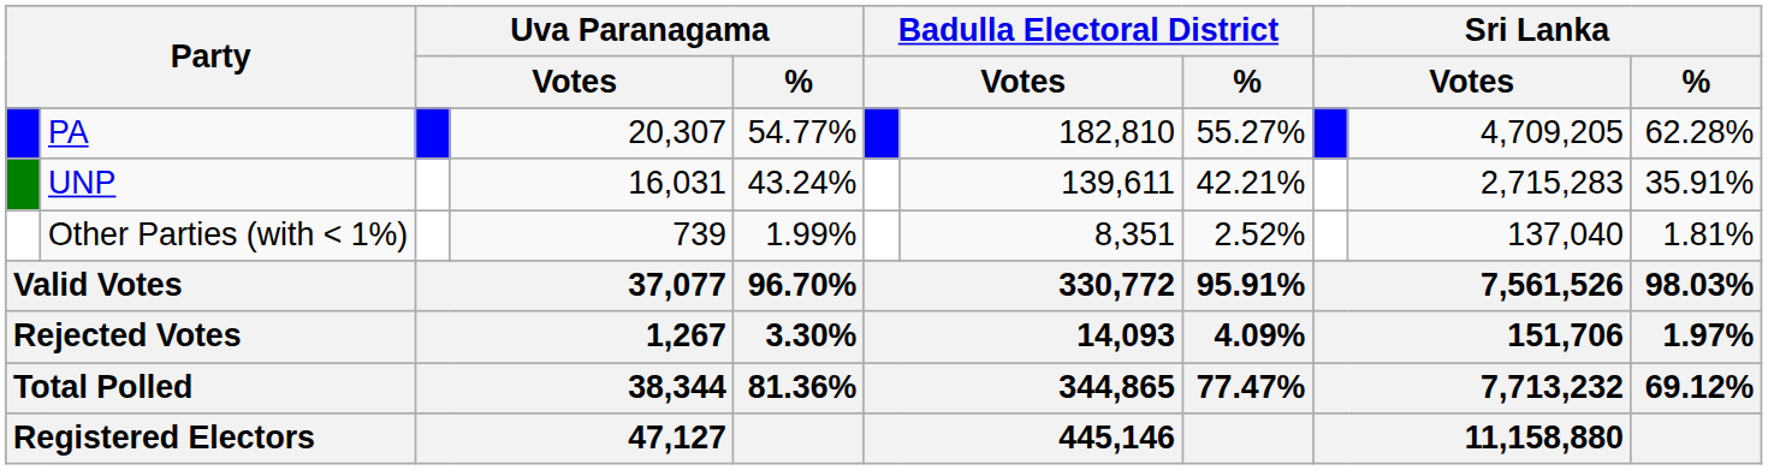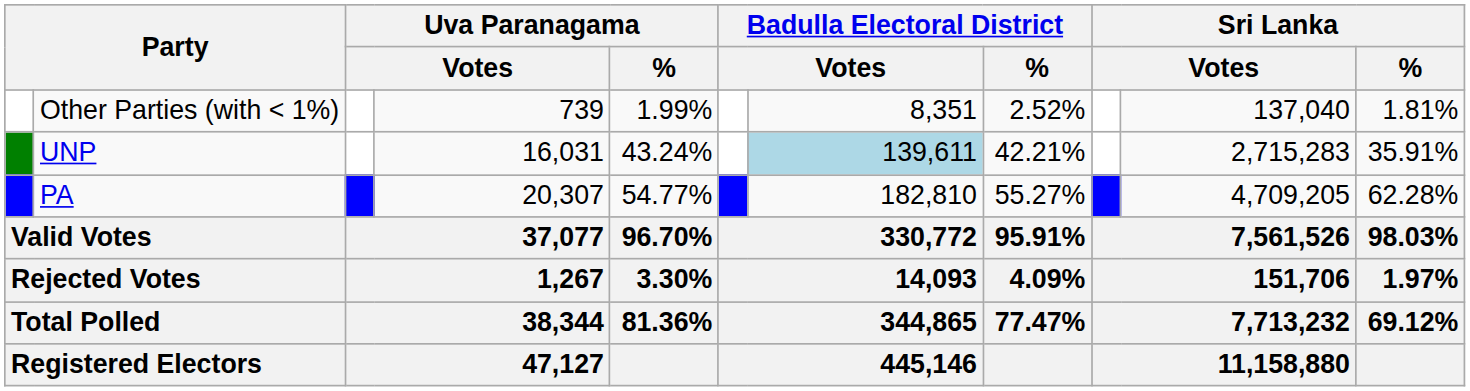 <table class="wikitable">
 <tr>
 <th colspan="2" width="144px"rowspan="2">Party</th>
 <th colspan="3" width="216px">Uva Paranagama</th>
 <th colspan="3" width="216px"><a href='#'>Badulla Electoral District</a></th>
 <th colspan="3" width="216px">Sri Lanka</th>
 </tr>
 <tr>
 <th colspan="2" width="144px">Votes</th>
 <th>%</th>
 <th colspan="2" width="144px">Votes</th>
 <th>%</th>
 <th colspan="2" width="144px">Votes</th>
 <th>%</th>
 </tr>
 <tr>
+<td style="background-color:white;" width="10px"></td>
+<td style="text-align:left;">Other Parties (with < 1%)</td>
+<td style="background-color:white;" width="10px"></td>
+<td style="text-align:right;">739</td>
+<td style="text-align:right;">1.99%</td>
+<td style="background-color:white;" width="10px"></td>
+<td style="text-align:right;">8,351</td>
+<td style="text-align:right;">2.52%</td>
+<td style="background-color:white;" width="10px"></td>
+<td style="text-align:right;">137,040</td>
+<td style="text-align:right;">1.81%</td>
+</tr>
+<tr>
+<td style="background-color:green;" width="10px"></td>
+<td style="text-align:left;"><a href='#'>UNP</a></td>
+<td style="background-color:white;" width="10px"></td>
+<td style="text-align:right;">16,031</td>
+<td style="text-align:right;">43.24%</td>
+<td style="background-color:white;" width="10px"></td>
+<td style="background: lightblue; text-align:right;">139,611</td>
+<td style="text-align:right;">42.21%</td>
+<td style="background-color:white;" width="10px"></td>
+<td style="text-align:right;">2,715,283</td>
+<td style="text-align:right;">35.91%</td>
+</tr>
+<tr>
 <td style="background-color:blue;" width="10px"></td>
 <td style="text-align:left;"><a href='#'>PA</a></td>
 <td style="background-color:blue;" width="10px"></td>
 <td style="text-align:right;">20,307</td>
 <td style="text-align:right;">54.77%</td>
 <td style="background-color:blue;" width="10px"></td>
 <td style="text-align:right;">182,810</td>
 <td style="text-align:right;">55.27%</td>
 <td style="background-color:blue;" width="10px"></td>
 <td style="text-align:right;">4,709,205</td>
 <td style="text-align:right;">62.28%</td>
-</tr>
-<tr>
-<td style="background-color:green;" width="10px"></td>
-<td style="text-align:left;"><a href='#'>UNP</a></td>
-<td style="background-color:white;" width="10px"></td>
-<td style="text-align:right;">16,031</td>
-<td style="text-align:right;">43.24%</td>
-<td style="background-color:white;" width="10px"></td>
-<td style="text-align:right;">139,611</td>
-<td style="text-align:right;">42.21%</td>
-<td style="background-color:white;" width="10px"></td>
-<td style="text-align:right;">2,715,283</td>
-<td style="text-align:right;">35.91%</td>
-</tr>
-<tr>
-<td style="background-color:white;" width="10px"></td>
-<td style="text-align:left;">Other Parties (with < 1%)</td>
-<td style="background-color:white;" width="10px"></td>
-<td style="text-align:right;">739</td>
-<td style="text-align:right;">1.99%</td>
-<td style="background-color:white;" width="10px"></td>
-<td style="text-align:right;">8,351</td>
-<td style="text-align:right;">2.52%</td>
-<td style="background-color:white;" width="10px"></td>
-<td style="text-align:right;">137,040</td>
-<td style="text-align:right;">1.81%</td>
 </tr>
 <tr>
 <th colspan="2" width="144px"style="text-align:left;">Valid Votes</th>
 <th style="text-align:right;"colspan="2" width="144px">37,077</th>
 <th style="text-align:right;">96.70%</th>
 <th style="text-align:right;"colspan="2" width="144px">330,772</th>
 <th style="text-align:right;">95.91%</th>
 <th style="text-align:right;"colspan="2" width="144px">7,561,526</th>
 <th style="text-align:right;">98.03%</th>
 </tr>
 <tr>
 <th colspan="2" width="144px"style="text-align:left;">Rejected Votes</th>
 <th style="text-align:right;"colspan="2" width="144px">1,267</th>
 <th style="text-align:right;">3.30%</th>
 <th style="text-align:right;"colspan="2" width="144px">14,093</th>
 <th style="text-align:right;">4.09%</th>
 <th style="text-align:right;"colspan="2" width="144px">151,706</th>
 <th style="text-align:right;">1.97%</th>
 </tr>
 <tr>
 <th colspan="2" width="144px"style="text-align:left;">Total Polled</th>
 <th style="text-align:right;"colspan="2" width="144px">38,344</th>
 <th style="text-align:right;">81.36%</th>
 <th style="text-align:right;"colspan="2" width="144px">344,865</th>
 <th style="text-align:right;">77.47%</th>
 <th style="text-align:right;"colspan="2" width="144px">7,713,232</th>
 <th style="text-align:right;">69.12%</th>
 </tr>
 <tr>
 <th colspan="2" width="144px"style="text-align:left;">Registered Electors</th>
 <th style="text-align:right;"colspan="2" width="144px">47,127</th>
 <th></th>
 <th style="text-align:right;"colspan="2" width="144px">445,146</th>
 <th></th>
 <th style="text-align:right;"colspan="2" width="144px">11,158,880</th>
 <th></th>
 </tr>
 </table>
